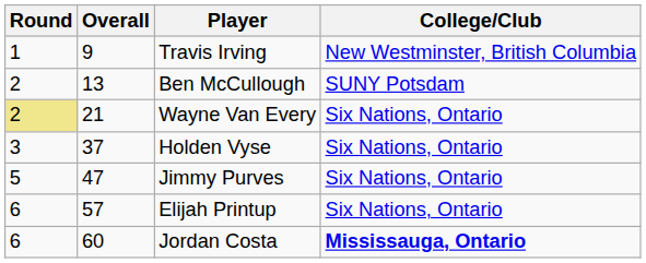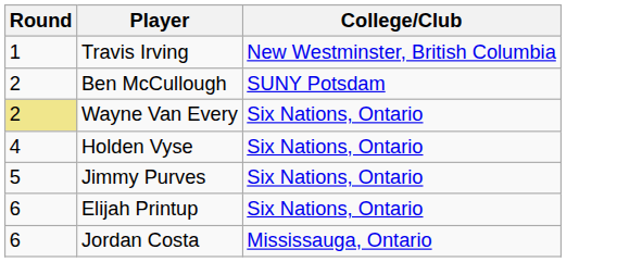 <table class="wikitable">
 <tr>
 <th>Round</th>
-<th>Overall</th>
 <th>Player</th>
 <th>College/Club</th>
 </tr>
 <tr>
 <td>1</td>
-<td>9</td>
 <td>Travis Irving</td>
 <td><a href='#'>New Westminster, British Columbia</a></td>
 </tr>
 <tr>
 <td>2</td>
-<td>13</td>
 <td>Ben McCullough</td>
 <td><a href='#'>SUNY Potsdam</a></td>
 </tr>
 <tr>
 <td style="background: khaki;">2</td>
-<td>21</td>
 <td>Wayne Van Every</td>
 <td><a href='#'>Six Nations, Ontario</a></td>
 </tr>
 <tr>
-<td>3</td>
-<td>37</td>
+<td>4</td>
 <td>Holden Vyse</td>
 <td><a href='#'>Six Nations, Ontario</a></td>
 </tr>
 <tr>
 <td>5</td>
-<td>47</td>
 <td>Jimmy Purves</td>
 <td><a href='#'>Six Nations, Ontario</a></td>
 </tr>
 <tr>
 <td>6</td>
-<td>57</td>
 <td>Elijah Printup</td>
 <td><a href='#'>Six Nations, Ontario</a></td>
 </tr>
 <tr>
 <td>6</td>
-<td>60</td>
 <td>Jordan Costa</td>
-<td><strong><a href='#'>Mississauga, Ontario</a></strong></td>
+<td><a href='#'>Mississauga, Ontario</a></td>
 </tr>
 </table>
